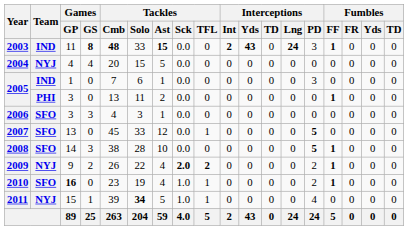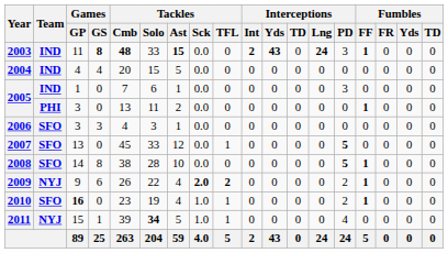 <table class="wikitable" style="text-align:center">
 <tr>
 <th rowspan="2">Year</th>
 <th rowspan="2">Team</th>
 <th colspan="2">Games</th>
 <th colspan="5">Tackles</th>
 <th colspan="5">Interceptions</th>
 <th colspan="4">Fumbles</th>
 </tr>
 <tr>
 <th>GP</th>
 <th>GS</th>
 <th>Cmb</th>
 <th>Solo</th>
 <th>Ast</th>
 <th>Sck</th>
 <th>TFL</th>
 <th>Int</th>
 <th>Yds</th>
 <th>TD</th>
 <th>Lng</th>
 <th>PD</th>
 <th>FF</th>
 <th>FR</th>
 <th>Yds</th>
 <th>TD</th>
 </tr>
 <tr>
 <th><a href='#'>2003</a></th>
 <th><a href='#'>IND</a></th>
 <td>11</td>
 <td><strong>8</strong></td>
 <td><strong>48</strong></td>
 <td>33</td>
 <td><strong>15</strong></td>
 <td>0.0</td>
 <td>0</td>
 <td><strong>2</strong></td>
 <td><strong>43</strong></td>
 <td>0</td>
 <td><strong>24</strong></td>
 <td>3</td>
 <td><strong>1</strong></td>
 <td>0</td>
 <td>0</td>
 <td>0</td>
 </tr>
 <tr>
 <th><a href='#'>2004</a></th>
-<th><a href='#'>NYJ</a></th>
+<th><a href='#'>IND</a></th>
 <td>4</td>
 <td>4</td>
 <td>20</td>
 <td>15</td>
 <td>5</td>
 <td>0.0</td>
 <td>0</td>
 <td>0</td>
 <td>0</td>
 <td>0</td>
 <td>0</td>
 <td>0</td>
 <td>0</td>
 <td>0</td>
 <td>0</td>
 <td>0</td>
 </tr>
 <tr>
 <th rowspan="2"><a href='#'>2005</a></th>
 <th><a href='#'>IND</a></th>
 <td>1</td>
 <td>0</td>
 <td>7</td>
 <td>6</td>
 <td>1</td>
 <td>0.0</td>
 <td>0</td>
 <td>0</td>
 <td>0</td>
 <td>0</td>
 <td>0</td>
 <td>3</td>
 <td>0</td>
 <td>0</td>
 <td>0</td>
 <td>0</td>
 </tr>
 <tr>
 <th><a href='#'>PHI</a></th>
 <td>3</td>
 <td>0</td>
 <td>13</td>
 <td>11</td>
 <td>2</td>
 <td>0.0</td>
 <td>0</td>
 <td>0</td>
 <td>0</td>
 <td>0</td>
 <td>0</td>
 <td>0</td>
 <td><strong>1</strong></td>
 <td>0</td>
 <td>0</td>
 <td>0</td>
 </tr>
 <tr>
 <th><a href='#'>2006</a></th>
 <th><a href='#'>SFO</a></th>
 <td>3</td>
 <td>3</td>
 <td>4</td>
 <td>3</td>
 <td>1</td>
 <td>0.0</td>
 <td>0</td>
 <td>0</td>
 <td>0</td>
 <td>0</td>
 <td>0</td>
 <td>0</td>
 <td>0</td>
 <td>0</td>
 <td>0</td>
 <td>0</td>
 </tr>
 <tr>
 <th><a href='#'>2007</a></th>
 <th><a href='#'>SFO</a></th>
 <td>13</td>
 <td>0</td>
 <td>45</td>
 <td>33</td>
 <td>12</td>
 <td>0.0</td>
 <td>1</td>
 <td>0</td>
 <td>0</td>
 <td>0</td>
 <td>0</td>
 <td><strong>5</strong></td>
 <td>0</td>
 <td>0</td>
 <td>0</td>
 <td>0</td>
 </tr>
 <tr>
 <th><a href='#'>2008</a></th>
 <th><a href='#'>SFO</a></th>
 <td>14</td>
-<td>3</td>
+<td>8</td>
 <td>38</td>
 <td>28</td>
 <td>10</td>
 <td>0.0</td>
 <td>0</td>
 <td>0</td>
 <td>0</td>
 <td>0</td>
 <td>0</td>
 <td><strong>5</strong></td>
 <td><strong>1</strong></td>
 <td>0</td>
 <td>0</td>
 <td>0</td>
 </tr>
 <tr>
 <th><a href='#'>2009</a></th>
 <th><a href='#'>NYJ</a></th>
 <td>9</td>
-<td>2</td>
+<td>6</td>
 <td>26</td>
 <td>22</td>
 <td>4</td>
 <td><strong>2.0</strong></td>
 <td><strong>2</strong></td>
 <td>0</td>
 <td>0</td>
 <td>0</td>
 <td>0</td>
 <td>2</td>
 <td><strong>1</strong></td>
 <td>0</td>
 <td>0</td>
 <td>0</td>
 </tr>
 <tr>
 <th><a href='#'>2010</a></th>
 <th><a href='#'>SFO</a></th>
 <td><strong>16</strong></td>
 <td>0</td>
 <td>23</td>
 <td>19</td>
 <td>4</td>
 <td>1.0</td>
 <td>1</td>
 <td>0</td>
 <td>0</td>
 <td>0</td>
 <td>0</td>
 <td>2</td>
 <td><strong>1</strong></td>
 <td>0</td>
 <td>0</td>
 <td>0</td>
 </tr>
 <tr>
 <th><a href='#'>2011</a></th>
 <th><a href='#'>NYJ</a></th>
 <td>15</td>
 <td>1</td>
 <td>39</td>
 <td><strong>34</strong></td>
 <td>5</td>
 <td>1.0</td>
 <td>1</td>
 <td>0</td>
 <td>0</td>
 <td>0</td>
 <td>0</td>
 <td>4</td>
 <td>0</td>
 <td>0</td>
 <td>0</td>
 <td>0</td>
 </tr>
 <tr>
 <th colspan="2"></th>
 <th>89</th>
 <th>25</th>
 <th>263</th>
 <th>204</th>
 <th>59</th>
 <th>4.0</th>
 <th>5</th>
 <th>2</th>
 <th>43</th>
 <th>0</th>
 <th>24</th>
 <th>24</th>
 <th>5</th>
 <th>0</th>
 <th>0</th>
 <th>0</th>
 </tr>
 </table>
